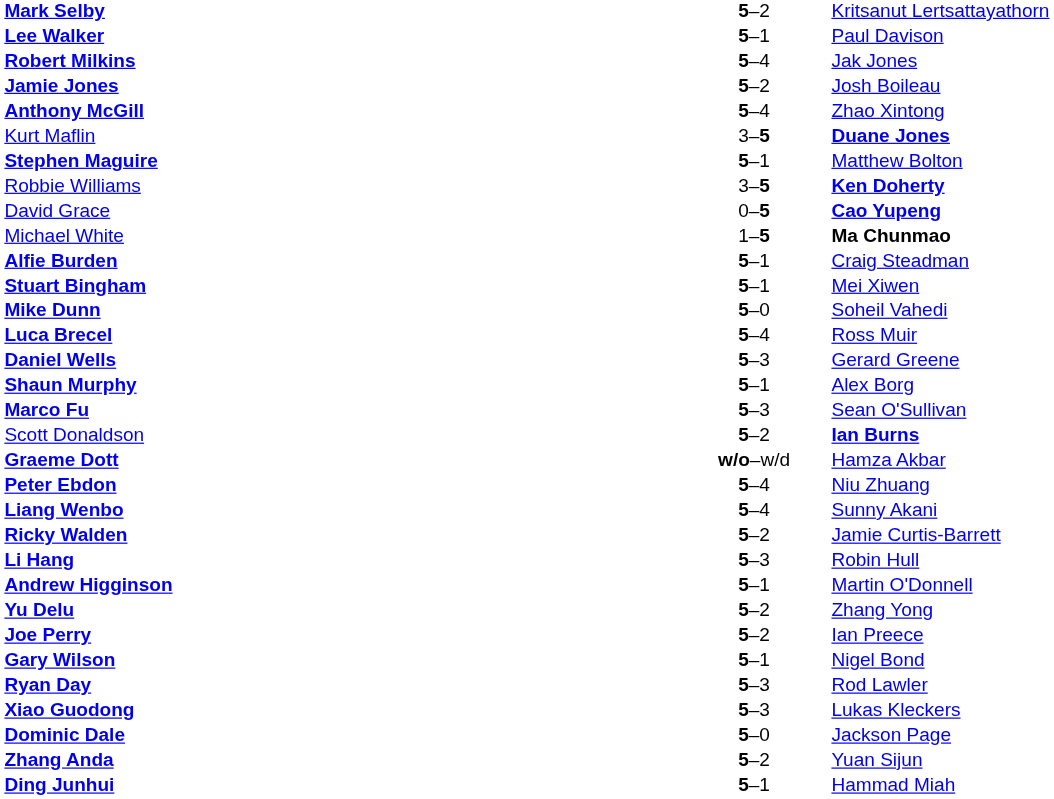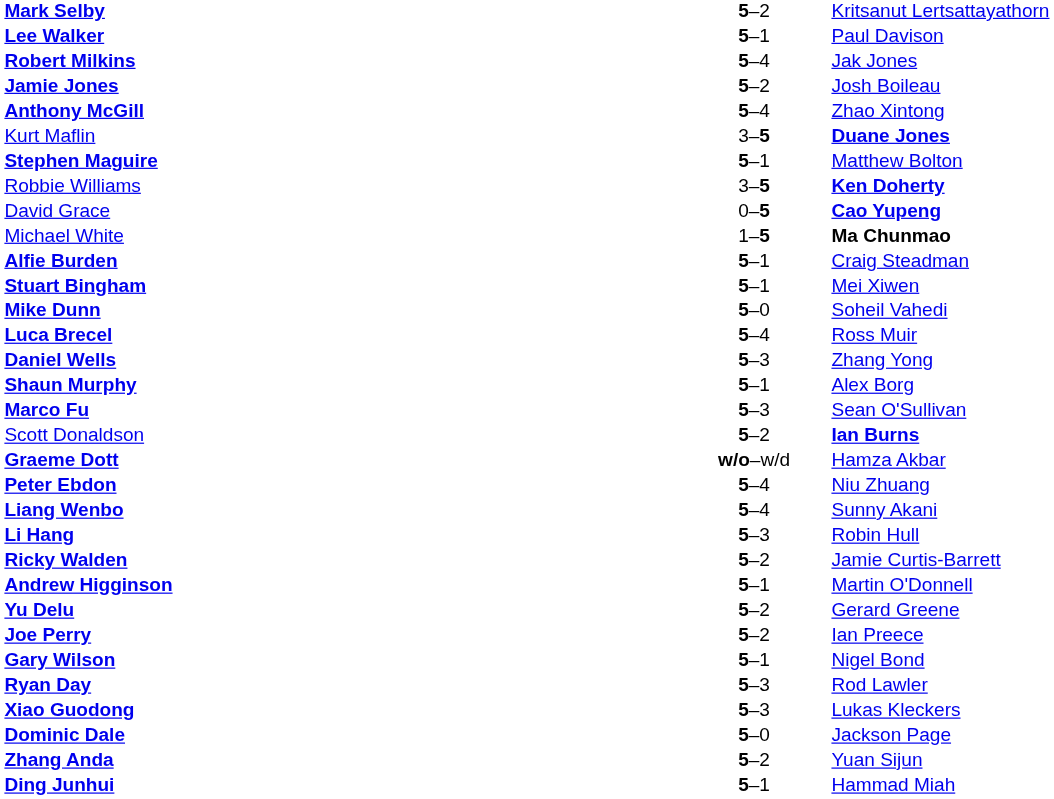 <table width="100%" cellspacing="1">
 <tr>
 <th width=45%></th>
 <th width=10%></th>
 <th width=45%></th>
 </tr>
 <tr>
 <td> <strong><a href='#'>Mark Selby</a></strong></td>
 <td align="center"><strong>5</strong>–2</td>
 <td> <a href='#'>Kritsanut Lertsattayathorn</a></td>
 </tr>
 <tr>
 <td> <strong><a href='#'>Lee Walker</a></strong></td>
 <td align="center"><strong>5</strong>–1</td>
 <td> <a href='#'>Paul Davison</a></td>
 </tr>
 <tr>
 <td> <strong><a href='#'>Robert Milkins</a></strong></td>
 <td align="center"><strong>5</strong>–4</td>
 <td> <a href='#'>Jak Jones</a></td>
 </tr>
 <tr>
 <td> <strong><a href='#'>Jamie Jones</a></strong></td>
 <td align="center"><strong>5</strong>–2</td>
 <td> <a href='#'>Josh Boileau</a></td>
 </tr>
 <tr>
 <td> <strong><a href='#'>Anthony McGill</a></strong></td>
 <td align="center"><strong>5</strong>–4</td>
 <td> <a href='#'>Zhao Xintong</a></td>
 </tr>
 <tr>
 <td> <a href='#'>Kurt Maflin</a></td>
 <td align="center">3–<strong>5</strong></td>
 <td> <strong><a href='#'>Duane Jones</a></strong></td>
 </tr>
 <tr>
 <td> <strong><a href='#'>Stephen Maguire</a></strong></td>
 <td align="center"><strong>5</strong>–1</td>
 <td> <a href='#'>Matthew Bolton</a></td>
 </tr>
 <tr>
 <td> <a href='#'>Robbie Williams</a></td>
 <td align="center">3–<strong>5</strong></td>
 <td> <strong><a href='#'>Ken Doherty</a></strong></td>
 </tr>
 <tr>
 <td> <a href='#'>David Grace</a></td>
 <td align="center">0–<strong>5</strong></td>
 <td> <strong><a href='#'>Cao Yupeng</a></strong></td>
 </tr>
 <tr>
 <td> <a href='#'>Michael White</a></td>
 <td align="center">1–<strong>5</strong></td>
 <td> <strong>Ma Chunmao</strong></td>
 </tr>
 <tr>
 <td> <strong><a href='#'>Alfie Burden</a></strong></td>
 <td align="center"><strong>5</strong>–1</td>
 <td> <a href='#'>Craig Steadman</a></td>
 </tr>
 <tr>
 <td> <strong><a href='#'>Stuart Bingham</a></strong></td>
 <td align="center"><strong>5</strong>–1</td>
 <td> <a href='#'>Mei Xiwen</a></td>
 </tr>
 <tr>
 <td> <strong><a href='#'>Mike Dunn</a></strong></td>
 <td align="center"><strong>5</strong>–0</td>
 <td> <a href='#'>Soheil Vahedi</a></td>
 </tr>
 <tr>
 <td> <strong><a href='#'>Luca Brecel</a></strong></td>
 <td align="center"><strong>5</strong>–4</td>
 <td> <a href='#'>Ross Muir</a></td>
 </tr>
 <tr>
 <td> <strong><a href='#'>Daniel Wells</a></strong></td>
 <td align="center"><strong>5</strong>–3</td>
-<td> <a href='#'>Gerard Greene</a></td>
+<td> <a href='#'>Zhang Yong</a></td>
 </tr>
 <tr>
 <td> <strong><a href='#'>Shaun Murphy</a></strong></td>
 <td align="center"><strong>5</strong>–1</td>
 <td> <a href='#'>Alex Borg</a></td>
 </tr>
 <tr>
 <td> <strong><a href='#'>Marco Fu</a></strong></td>
 <td align="center"><strong>5</strong>–3</td>
 <td> <a href='#'>Sean O'Sullivan</a></td>
 </tr>
 <tr>
 <td> <a href='#'>Scott Donaldson</a></td>
 <td align="center"><strong>5</strong>–2</td>
 <td> <strong><a href='#'>Ian Burns</a></strong></td>
 </tr>
 <tr>
 <td> <strong><a href='#'>Graeme Dott</a></strong></td>
 <td align="center"><strong>w/o</strong>–w/d</td>
 <td> <a href='#'>Hamza Akbar</a></td>
 </tr>
 <tr>
 <td> <strong><a href='#'>Peter Ebdon</a></strong></td>
 <td align="center"><strong>5</strong>–4</td>
 <td> <a href='#'>Niu Zhuang</a></td>
 </tr>
 <tr>
 <td> <strong><a href='#'>Liang Wenbo</a></strong></td>
 <td align="center"><strong>5</strong>–4</td>
 <td> <a href='#'>Sunny Akani</a></td>
 </tr>
 <tr>
+<td> <strong><a href='#'>Li Hang</a></strong></td>
+<td align="center"><strong>5</strong>–3</td>
+<td> <a href='#'>Robin Hull</a></td>
+</tr>
+<tr>
 <td> <strong><a href='#'>Ricky Walden</a></strong></td>
 <td align="center"><strong>5</strong>–2</td>
 <td> <a href='#'>Jamie Curtis-Barrett</a></td>
-</tr>
-<tr>
-<td> <strong><a href='#'>Li Hang</a></strong></td>
-<td align="center"><strong>5</strong>–3</td>
-<td> <a href='#'>Robin Hull</a></td>
 </tr>
 <tr>
 <td> <strong><a href='#'>Andrew Higginson</a></strong></td>
 <td align="center"><strong>5</strong>–1</td>
 <td> <a href='#'>Martin O'Donnell</a></td>
 </tr>
 <tr>
 <td> <strong><a href='#'>Yu Delu</a></strong></td>
 <td align="center"><strong>5</strong>–2</td>
-<td> <a href='#'>Zhang Yong</a></td>
+<td> <a href='#'>Gerard Greene</a></td>
 </tr>
 <tr>
 <td> <strong><a href='#'>Joe Perry</a></strong></td>
 <td align="center"><strong>5</strong>–2</td>
 <td> <a href='#'>Ian Preece</a></td>
 </tr>
 <tr>
 <td> <strong><a href='#'>Gary Wilson</a></strong></td>
 <td align="center"><strong>5</strong>–1</td>
 <td> <a href='#'>Nigel Bond</a></td>
 </tr>
 <tr>
 <td> <strong><a href='#'>Ryan Day</a></strong></td>
 <td align="center"><strong>5</strong>–3</td>
 <td> <a href='#'>Rod Lawler</a></td>
 </tr>
 <tr>
 <td> <strong><a href='#'>Xiao Guodong</a></strong></td>
 <td align="center"><strong>5</strong>–3</td>
 <td> <a href='#'>Lukas Kleckers</a></td>
 </tr>
 <tr>
 <td> <strong><a href='#'>Dominic Dale</a></strong></td>
 <td align="center"><strong>5</strong>–0</td>
 <td> <a href='#'>Jackson Page</a></td>
 </tr>
 <tr>
 <td> <strong><a href='#'>Zhang Anda</a></strong></td>
 <td align="center"><strong>5</strong>–2</td>
 <td> <a href='#'>Yuan Sijun</a></td>
 </tr>
 <tr>
 <td> <strong><a href='#'>Ding Junhui</a></strong></td>
 <td align="center"><strong>5</strong>–1</td>
 <td> <a href='#'>Hammad Miah</a></td>
 </tr>
 </table>
